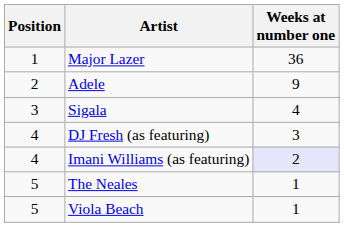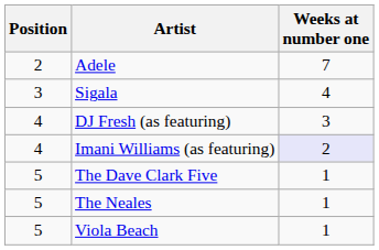 <table class="wikitable sortable plainrowheaders" style="font-size:97%;">
 <tr>
 <th scope=col>Position</th>
 <th scope=col>Artist</th>
 <th scope=col>Weeks at<br>number one</th>
 </tr>
 <tr>
-<td align=center>1</td>
-<td><a href='#'>Major Lazer</a></td>
-<td align=center>36</td>
-</tr>
-<tr>
 <td align=center>2</td>
 <td><a href='#'>Adele</a></td>
-<td align=center>9</td>
+<td align=center>7</td>
 </tr>
 <tr>
 <td align=center>3</td>
 <td><a href='#'>Sigala</a></td>
 <td align=center>4</td>
 </tr>
 <tr>
 <td align=center>4</td>
 <td><a href='#'>DJ Fresh</a> (as featuring)</td>
 <td align=center>3</td>
 </tr>
 <tr>
 <td align=center>4</td>
 <td><a href='#'>Imani Williams</a> (as featuring)</td>
 <td align=center style="background: lavender;">2</td>
 </tr>
 <tr>
 <td align=center>5</td>
+<td><a href='#'>The Dave Clark Five</a></td>
+<td align=center>1</td>
+</tr>
+<tr>
+<td align=center>5</td>
 <td><a href='#'>The Neales</a></td>
 <td align=center>1</td>
 </tr>
 <tr>
 <td align=center>5</td>
 <td><a href='#'>Viola Beach</a></td>
 <td align=center>1</td>
 </tr>
 </table>
